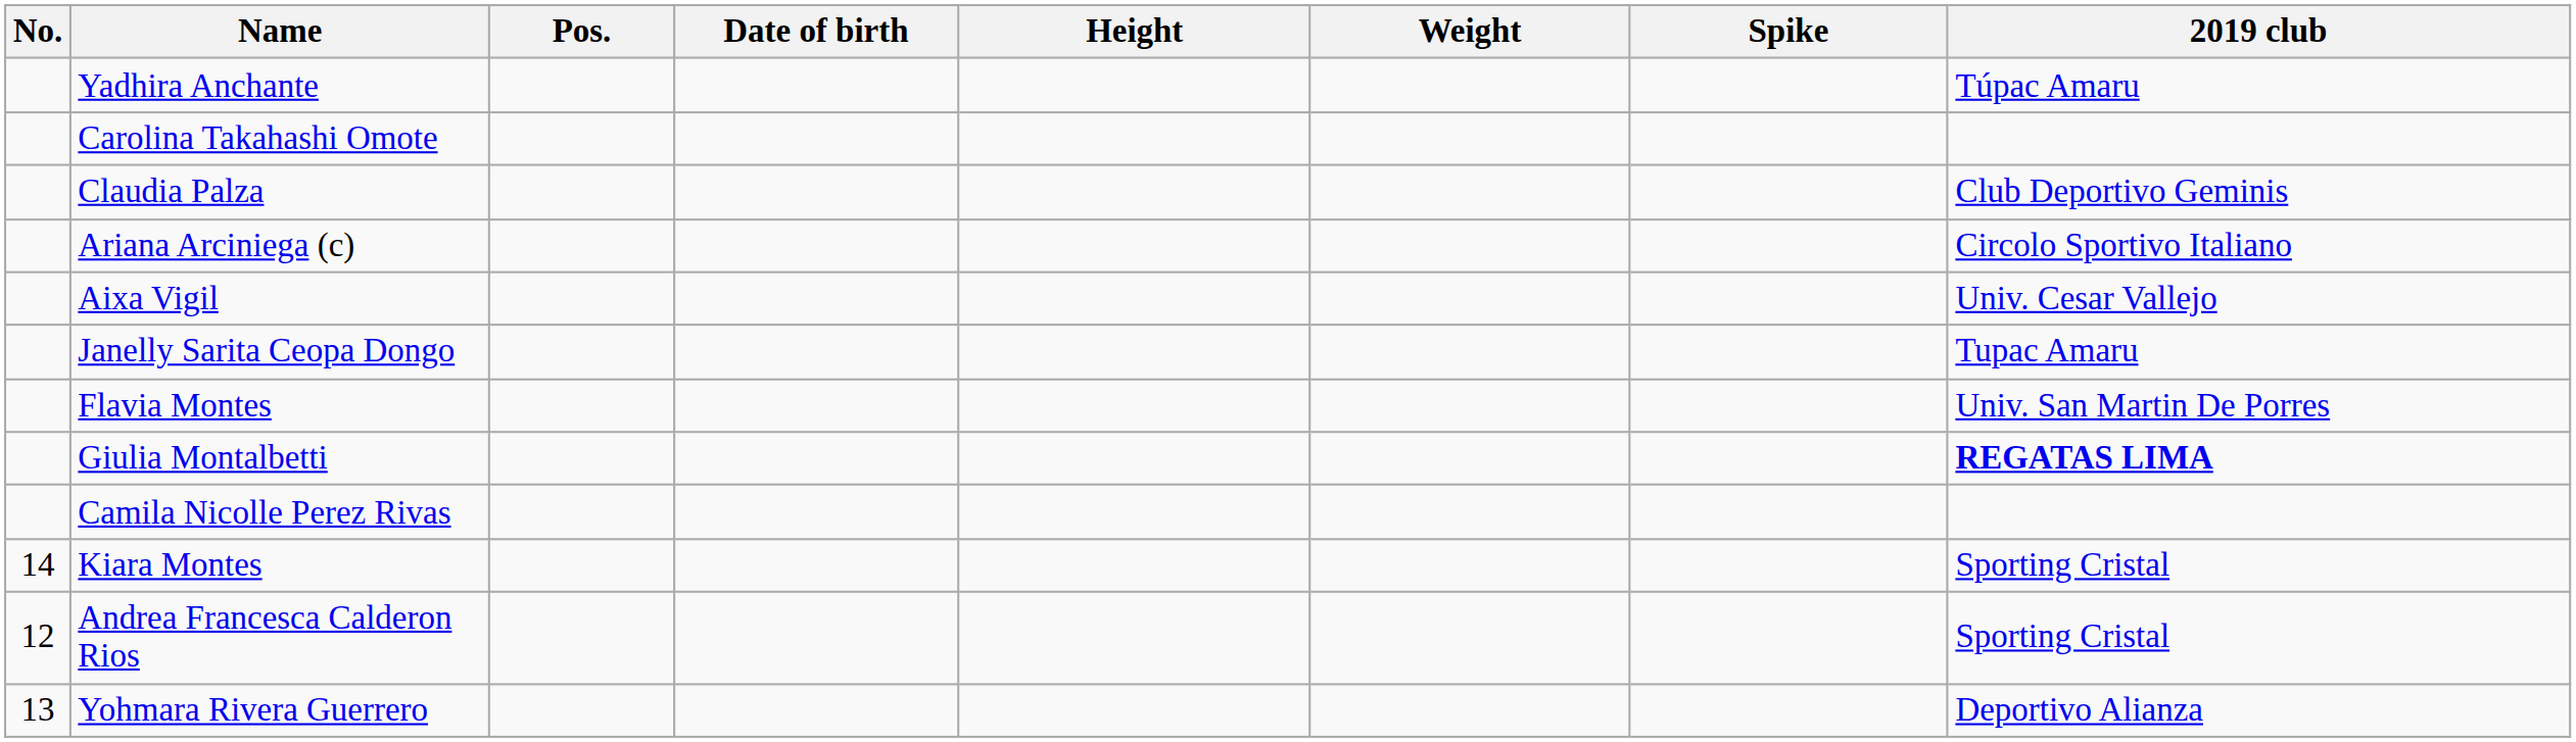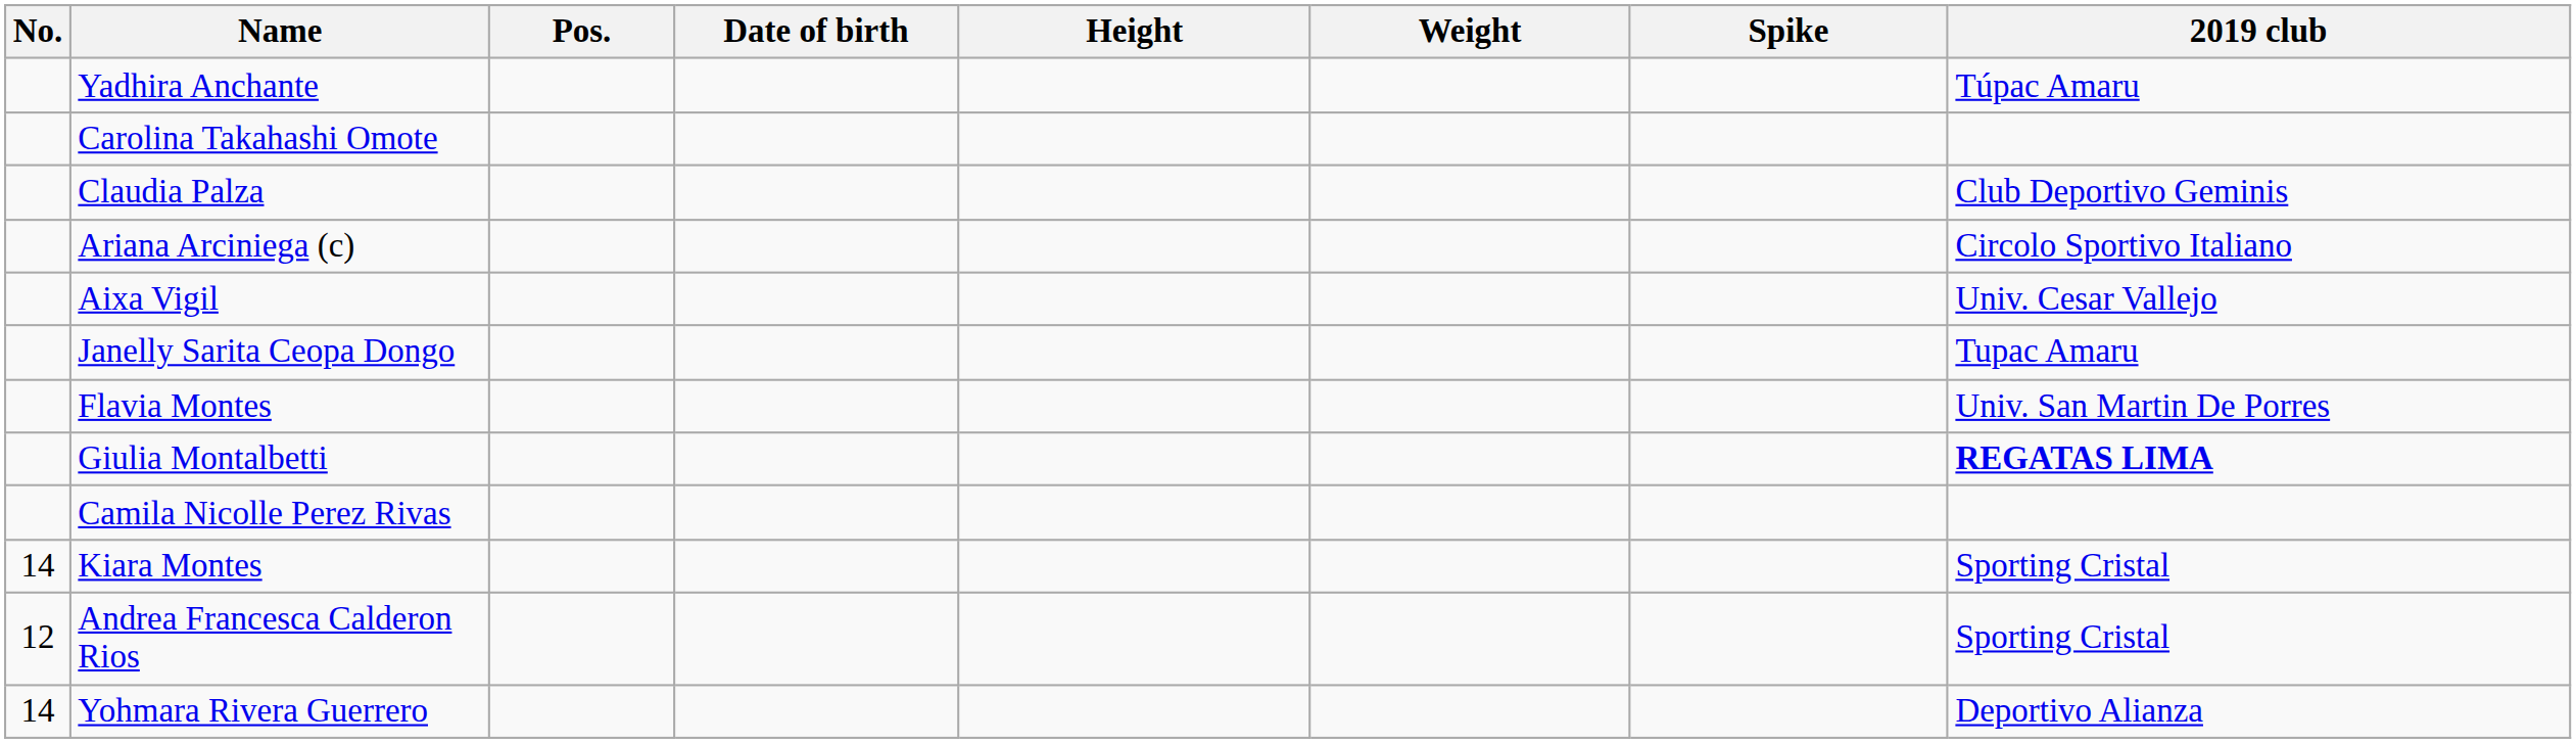 <table class="wikitable sortable" style="font-size:100%; text-align:center;">
 <tr>
 <th>No.</th>
 <th style="width:12em">Name</th>
 <th style="width:5em">Pos.</th>
 <th style="width:8em">Date of birth</th>
 <th style="width:10em">Height</th>
 <th style="width:9em">Weight</th>
 <th style="width:9em">Spike</th>
 <th style="width:18em">2019 club</th>
 </tr>
 <tr>
 <td></td>
 <td align=left><a href='#'>Yadhira Anchante</a></td>
 <td align=right></td>
 <td></td>
 <td></td>
 <td></td>
 <td></td>
 <td align=left> <a href='#'>Túpac Amaru</a></td>
 </tr>
 <tr>
 <td></td>
 <td align=left><a href='#'>Carolina Takahashi Omote</a></td>
 <td align=right></td>
 <td></td>
 <td></td>
 <td></td>
 <td></td>
 <td align=left></td>
 </tr>
 <tr>
 <td></td>
 <td align=left><a href='#'>Claudia Palza</a></td>
 <td align=right></td>
 <td></td>
 <td></td>
 <td></td>
 <td></td>
 <td align=left> <a href='#'>Club Deportivo Geminis</a></td>
 </tr>
 <tr>
 <td></td>
 <td align=left><a href='#'>Ariana Arciniega</a> (c)</td>
 <td align=right></td>
 <td></td>
 <td></td>
 <td></td>
 <td></td>
 <td align=left> <a href='#'>Circolo Sportivo Italiano</a></td>
 </tr>
 <tr>
 <td></td>
 <td align=left><a href='#'>Aixa Vigil</a></td>
 <td align=right></td>
 <td></td>
 <td></td>
 <td></td>
 <td></td>
 <td align=left> <a href='#'>Univ. Cesar Vallejo</a></td>
 </tr>
 <tr>
 <td></td>
 <td align=left><a href='#'>Janelly Sarita Ceopa Dongo</a></td>
 <td align=right></td>
 <td></td>
 <td></td>
 <td></td>
 <td></td>
 <td align=left> <a href='#'>Tupac Amaru</a></td>
 </tr>
 <tr>
 <td></td>
 <td align=left><a href='#'>Flavia Montes</a></td>
 <td align=right></td>
 <td></td>
 <td></td>
 <td></td>
 <td></td>
 <td align=left> <a href='#'>Univ. San Martin De Porres</a></td>
 </tr>
 <tr>
 <td></td>
 <td align=left><a href='#'>Giulia Montalbetti</a></td>
 <td align=right></td>
 <td></td>
 <td></td>
 <td></td>
 <td></td>
 <td align=left><strong> <a href='#'>REGATAS LIMA</a></strong></td>
 </tr>
 <tr>
 <td></td>
 <td align=left><a href='#'>Camila Nicolle Perez Rivas</a></td>
 <td align=right></td>
 <td></td>
 <td></td>
 <td></td>
 <td></td>
 <td align=left></td>
 </tr>
 <tr>
 <td>14</td>
 <td align=left><a href='#'>Kiara Montes</a></td>
 <td align=right></td>
 <td></td>
 <td></td>
 <td></td>
 <td></td>
 <td align=left> <a href='#'>Sporting Cristal</a></td>
 </tr>
 <tr>
 <td>12</td>
 <td align=left><a href='#'>Andrea Francesca Calderon Rios</a></td>
 <td align=right></td>
 <td></td>
 <td></td>
 <td></td>
 <td></td>
 <td align=left> <a href='#'>Sporting Cristal</a></td>
 </tr>
 <tr>
-<td>13</td>
+<td>14</td>
 <td align=left><a href='#'>Yohmara Rivera Guerrero</a></td>
 <td align=right></td>
 <td></td>
 <td></td>
 <td></td>
 <td></td>
 <td align=left> <a href='#'>Deportivo Alianza</a></td>
 </tr>
 </table>
